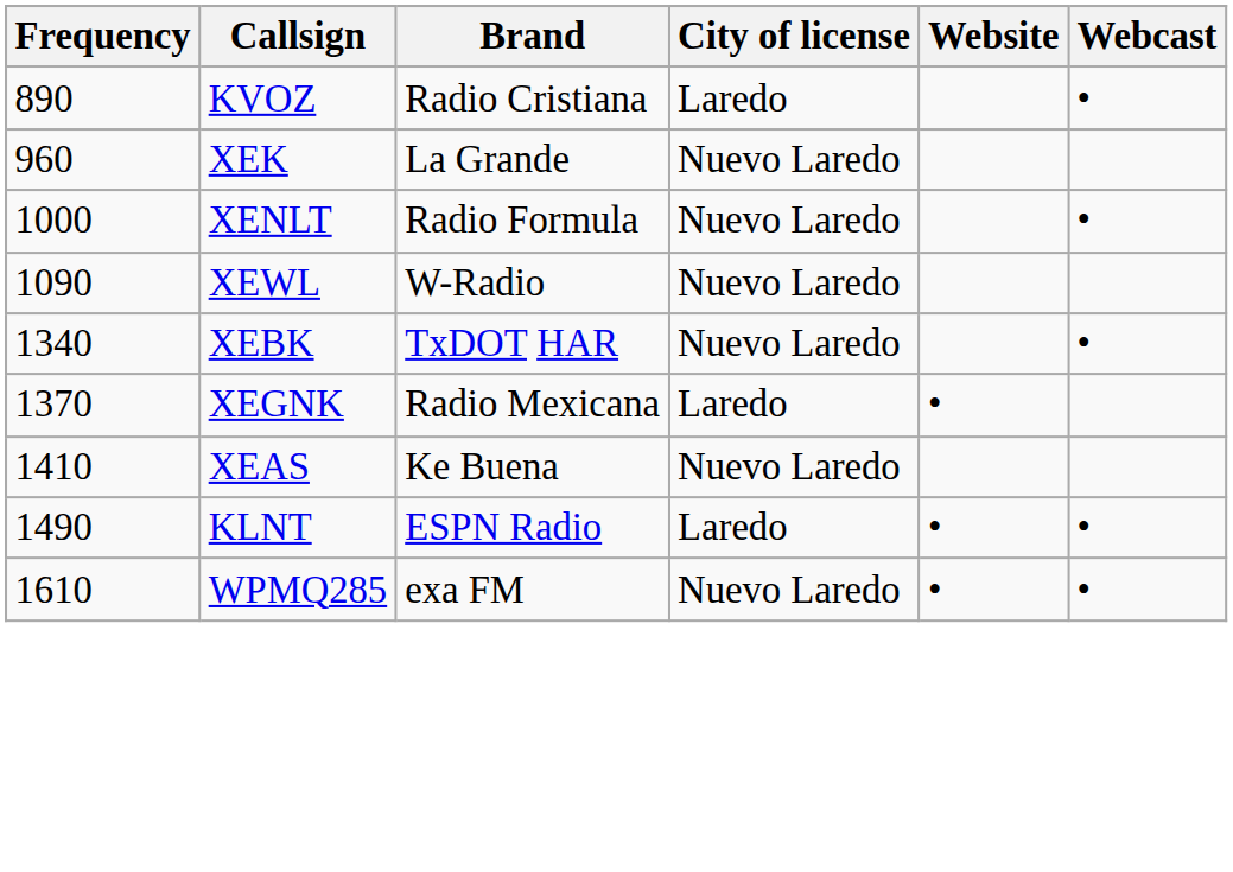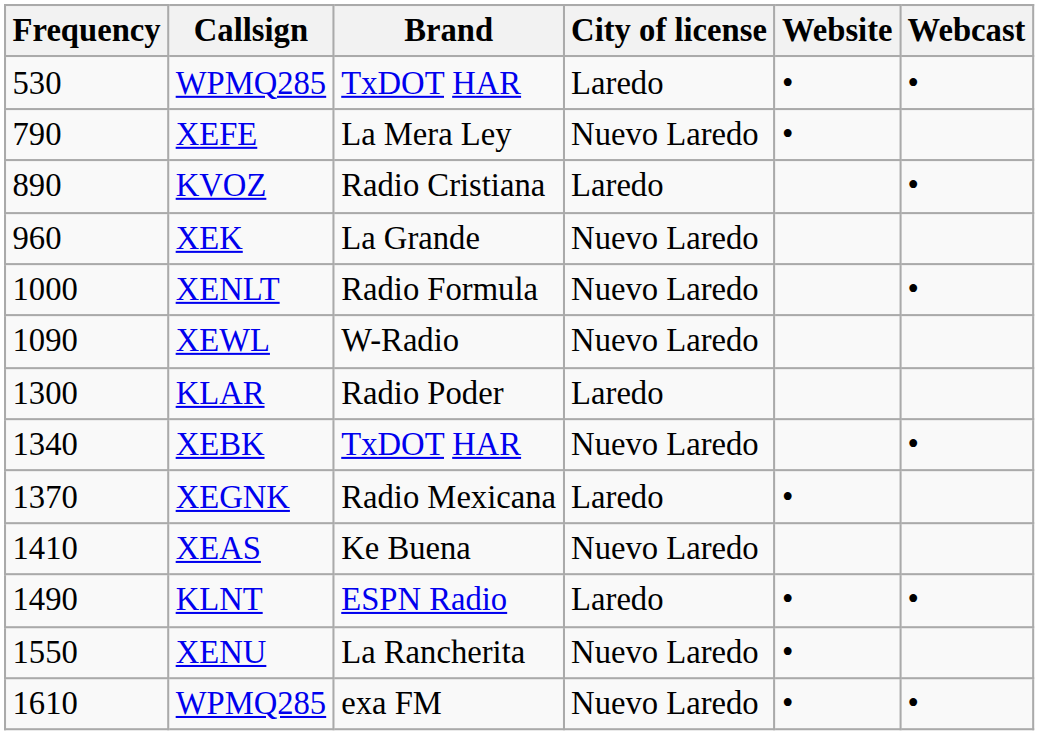 <table class="sortable wikitable">
 <tr>
 <th>Frequency</th>
 <th>Callsign</th>
 <th>Brand</th>
 <th>City of license</th>
 <th>Website</th>
 <th>Webcast</th>
+</tr>
+<tr style="vertical-align: top; text-align: left;">
+<td>530</td>
+<td><a href='#'>WPMQ285</a></td>
+<td><a href='#'>TxDOT</a> <a href='#'>HAR</a></td>
+<td>Laredo</td>
+<td>•</td>
+<td>•</td>
+</tr>
+<tr style="vertical-align: top; text-align: left;">
+<td>790</td>
+<td><a href='#'>XEFE</a></td>
+<td>La Mera Ley</td>
+<td>Nuevo Laredo</td>
+<td>•</td>
+<td></td>
 </tr>
 <tr style="vertical-align: top; text-align: left;">
 <td>890</td>
 <td><a href='#'>KVOZ</a></td>
 <td>Radio Cristiana</td>
 <td>Laredo</td>
 <td></td>
 <td>•</td>
 </tr>
 <tr style="vertical-align: top; text-align: left;">
 <td>960</td>
 <td><a href='#'>XEK</a></td>
 <td>La Grande</td>
 <td>Nuevo Laredo</td>
 <td></td>
 <td></td>
 </tr>
 <tr style="vertical-align: top; text-align: left;">
 <td>1000</td>
 <td><a href='#'>XENLT</a></td>
 <td>Radio Formula</td>
 <td>Nuevo Laredo</td>
 <td></td>
 <td>•</td>
 </tr>
 <tr style="vertical-align: top; text-align: left;">
 <td>1090</td>
 <td><a href='#'>XEWL</a></td>
 <td>W-Radio</td>
 <td>Nuevo Laredo</td>
+<td></td>
+<td></td>
+</tr>
+<tr style="vertical-align: top; text-align: left;">
+<td>1300</td>
+<td><a href='#'>KLAR</a></td>
+<td>Radio Poder</td>
+<td>Laredo</td>
 <td></td>
 <td></td>
 </tr>
 <tr style="vertical-align: top; text-align: left;">
 <td>1340</td>
 <td><a href='#'>XEBK</a></td>
 <td><a href='#'>TxDOT</a> <a href='#'>HAR</a></td>
 <td>Nuevo Laredo</td>
 <td> </td>
 <td>•</td>
 </tr>
 <tr style="vertical-align: top; text-align: left;">
 <td>1370</td>
 <td><a href='#'>XEGNK</a></td>
 <td>Radio Mexicana</td>
 <td>Laredo</td>
 <td>•</td>
 <td></td>
 </tr>
 <tr style="vertical-align: top; text-align: left;">
 <td>1410</td>
 <td><a href='#'>XEAS</a></td>
 <td>Ke Buena</td>
 <td>Nuevo Laredo</td>
 <td></td>
 <td></td>
 </tr>
 <tr style="vertical-align: top; text-align: left;">
 <td>1490</td>
 <td><a href='#'>KLNT</a></td>
 <td><a href='#'>ESPN Radio</a></td>
 <td>Laredo</td>
 <td>•</td>
 <td>•</td>
 </tr>
 <tr style="vertical-align: top; text-align: left;">
+<td>1550</td>
+<td><a href='#'>XENU</a></td>
+<td>La Rancherita</td>
+<td>Nuevo Laredo</td>
+<td>•</td>
+<td></td>
+</tr>
+<tr style="vertical-align: top; text-align: left;">
 <td>1610</td>
 <td><a href='#'>WPMQ285</a></td>
 <td>exa FM</td>
 <td>Nuevo Laredo</td>
 <td>•</td>
 <td>•</td>
 </tr>
 </table>
